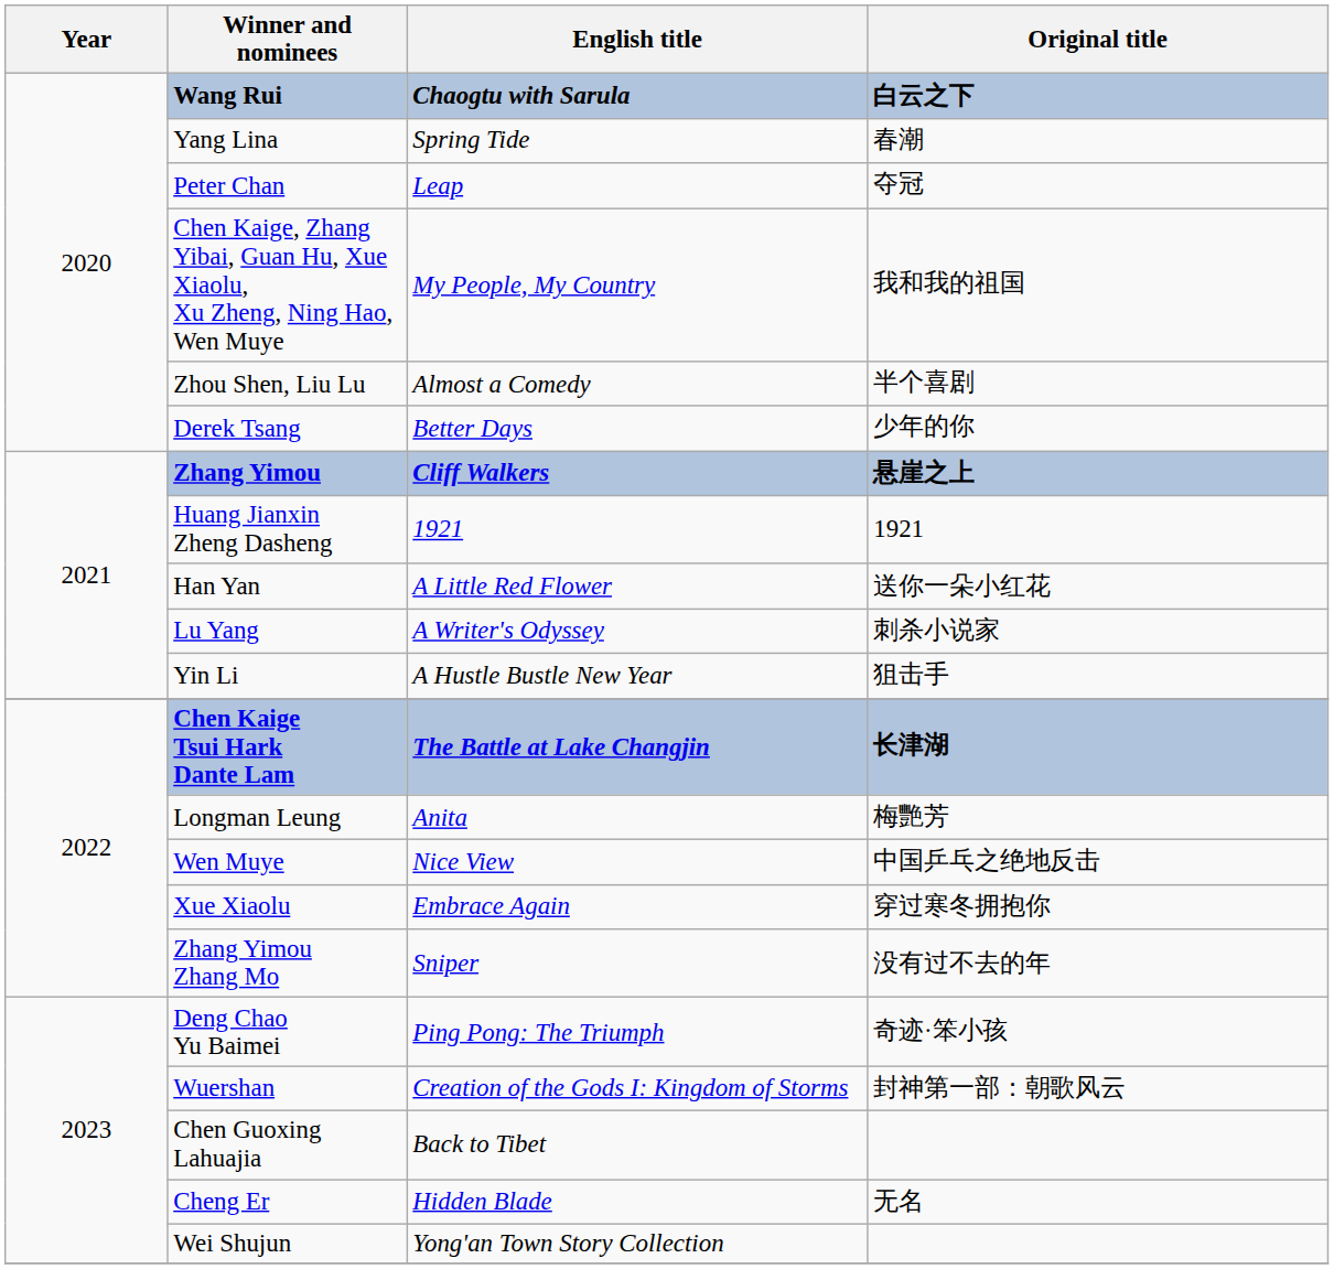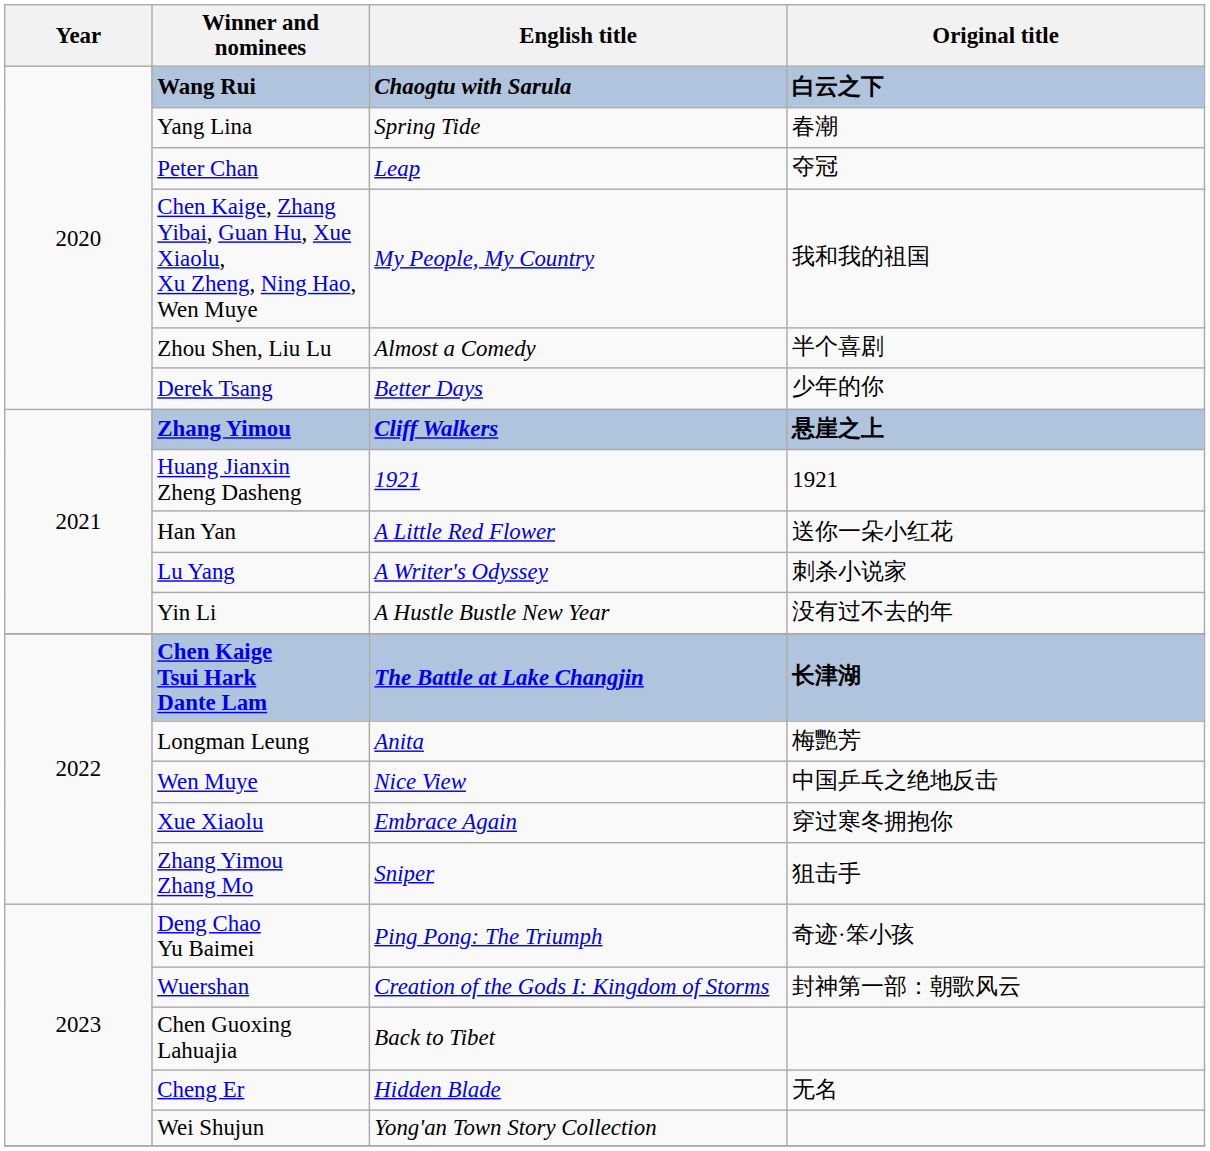 <table class="wikitable" width="95%" cellpadding="5">
 <tr>
 <th width="100"><strong>Year</strong></th>
 <th width="150"><strong>Winner and nominees</strong></th>
 <th width="300"><strong>English title</strong></th>
 <th width="300"><strong>Original title</strong></th>
 </tr>
 <tr>
 <td rowspan="6" style="text-align:center;">2020</td>
 <td style="background:#B0C4DE;"><strong>Wang Rui</strong></td>
 <td style="background:#B0C4DE;"><strong><em>Chaogtu with Sarula</em></strong></td>
 <td style="background:#B0C4DE;"><strong>白云之下</strong></td>
 </tr>
 <tr>
 <td>Yang Lina</td>
 <td><em>Spring Tide</em></td>
 <td>春潮</td>
 </tr>
 <tr>
 <td><a href='#'>Peter Chan</a></td>
 <td><em><a href='#'>Leap</a></em></td>
 <td>夺冠</td>
 </tr>
 <tr>
 <td><a href='#'>Chen Kaige</a>, <a href='#'>Zhang Yibai</a>, <a href='#'>Guan Hu</a>, <a href='#'>Xue Xiaolu</a>,<br> <a href='#'>Xu Zheng</a>, <a href='#'>Ning Hao</a>, Wen Muye</td>
 <td><em><a href='#'>My People, My Country</a></em></td>
 <td>我和我的祖国</td>
 </tr>
 <tr>
 <td>Zhou Shen, Liu Lu</td>
 <td><em>Almost a Comedy</em></td>
 <td>半个喜剧</td>
 </tr>
 <tr>
 <td><a href='#'>Derek Tsang</a></td>
 <td><em><a href='#'>Better Days</a></em></td>
 <td>少年的你</td>
 </tr>
 <tr>
 <td rowspan="5" style="text-align:center;">2021</td>
 <td style="background:#B0C4DE;"><strong><a href='#'>Zhang Yimou</a></strong></td>
 <td style="background:#B0C4DE;"><strong><em><a href='#'>Cliff Walkers</a></em></strong></td>
 <td style="background:#B0C4DE;"><strong>悬崖之上</strong></td>
 </tr>
 <tr>
 <td><a href='#'>Huang Jianxin</a><br> Zheng Dasheng</td>
 <td><em><a href='#'>1921</a></em></td>
 <td>1921</td>
 </tr>
 <tr>
 <td>Han Yan</td>
 <td><em><a href='#'>A Little Red Flower</a></em></td>
 <td>送你一朵小红花</td>
 </tr>
 <tr>
 <td><a href='#'>Lu Yang</a></td>
 <td><em><a href='#'>A Writer's Odyssey</a></em></td>
 <td>刺杀小说家</td>
 </tr>
 <tr>
 <td>Yin Li</td>
 <td><em>A Hustle Bustle New Year </em></td>
-<td>狙击手</td>
+<td>没有过不去的年</td>
 </tr>
 <tr>
 </tr>
 <tr>
 <td rowspan="5" style="text-align:center;">2022</td>
 <td style="background:#B0C4DE;"><strong><a href='#'>Chen Kaige</a><br><a href='#'>Tsui Hark</a><br><a href='#'>Dante Lam</a></strong></td>
 <td style="background:#B0C4DE;"><strong><em><a href='#'>The Battle at Lake Changjin</a></em></strong></td>
 <td style="background:#B0C4DE;"><strong>长津湖</strong></td>
 </tr>
 <tr>
 <td>Longman Leung</td>
 <td><em><a href='#'>Anita</a></em></td>
 <td>梅艷芳</td>
 </tr>
 <tr>
 <td><a href='#'>Wen Muye</a></td>
 <td><em><a href='#'>Nice View</a></em></td>
 <td>中国乒乓之绝地反击</td>
 </tr>
 <tr>
 <td><a href='#'>Xue Xiaolu</a></td>
 <td><em><a href='#'>Embrace Again</a></em></td>
 <td>穿过寒冬拥抱你</td>
 </tr>
 <tr>
 <td><a href='#'>Zhang Yimou</a> <br><a href='#'>Zhang Mo</a></td>
 <td><em><a href='#'>Sniper</a></em></td>
-<td>没有过不去的年</td>
+<td>狙击手</td>
 </tr>
 <tr>
 <td rowspan="5" style="text-align:center;">2023</td>
 <td><a href='#'>Deng Chao</a><br>Yu Baimei</td>
 <td><em><a href='#'>Ping Pong: The Triumph</a></em></td>
 <td>奇迹·笨小孩</td>
 </tr>
 <tr>
 <td><a href='#'>Wuershan</a></td>
 <td><em><a href='#'>Creation of the Gods I: Kingdom of Storms</a></em></td>
 <td>封神第一部：朝歌风云</td>
 </tr>
 <tr>
 <td>Chen Guoxing <br> Lahuajia</td>
 <td><em>Back to Tibet</em></td>
 <td></td>
 </tr>
 <tr>
 <td><a href='#'>Cheng Er</a></td>
 <td><em><a href='#'>Hidden Blade</a></em></td>
 <td>无名</td>
 </tr>
 <tr>
 <td>Wei Shujun</td>
 <td><em>Yong'an Town Story Collection</em></td>
 <td></td>
 </tr>
 <tr>
 </tr>
 </table>
